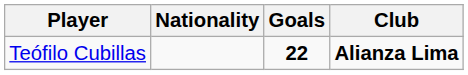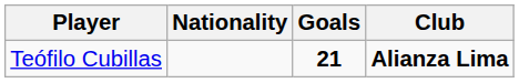 <table class="wikitable">
 <tr>
 <th>Player</th>
 <th>Nationality</th>
 <th>Goals</th>
 <th>Club</th>
 </tr>
 <tr align=center>
 <td><a href='#'>Teófilo Cubillas</a></td>
 <td></td>
-<td><strong>22</strong></td>
+<td><strong>21</strong></td>
 <td><strong>Alianza Lima</strong></td>
 </tr>
 </table>
